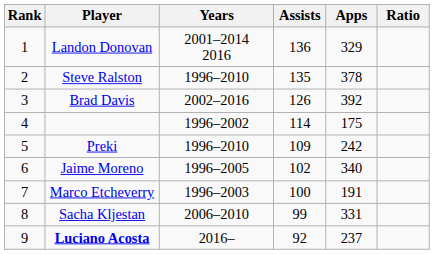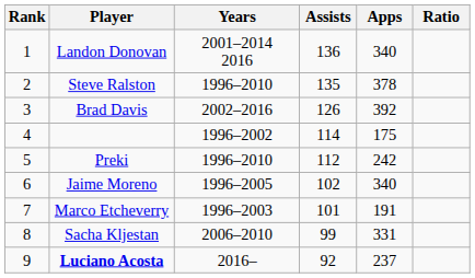 <table class="wikitable sortable" style="text-align:center">
 <tr>
 <th style="width:20px;">Rank</th>
 <th style="width:120px;">Player</th>
 <th style="width:120px;">Years</th>
 <th style="width:50px;">Assists</th>
 <th style="width:50px;">Apps</th>
 <th style="width:50px;">Ratio</th>
 </tr>
 <tr>
 <td align=center>1</td>
 <td> <a href='#'>Landon Donovan</a></td>
 <td>2001–2014<br>2016</td>
 <td>136</td>
-<td>329</td>
+<td>340</td>
 <td></td>
 </tr>
 <tr>
 <td align=center>2</td>
 <td> <a href='#'>Steve Ralston</a></td>
 <td>1996–2010</td>
 <td>135</td>
 <td>378</td>
 <td></td>
 </tr>
 <tr>
 <td align=center>3</td>
 <td> <a href='#'>Brad Davis</a></td>
 <td>2002–2016</td>
 <td>126</td>
 <td>392</td>
 <td></td>
 </tr>
 <tr>
 <td align=center>4</td>
 <td></td>
 <td>1996–2002</td>
 <td>114</td>
 <td>175</td>
 <td></td>
 </tr>
 <tr>
 <td align=center>5</td>
 <td> <a href='#'>Preki</a></td>
 <td>1996–2010</td>
-<td>109</td>
+<td>112</td>
 <td>242</td>
 <td></td>
 </tr>
 <tr>
 <td align=center>6</td>
 <td> <a href='#'>Jaime Moreno</a></td>
 <td>1996–2005</td>
 <td>102</td>
 <td>340</td>
 <td></td>
 </tr>
 <tr>
 <td align=center>7</td>
 <td> <a href='#'>Marco Etcheverry</a></td>
 <td>1996–2003</td>
-<td>100</td>
+<td>101</td>
 <td>191</td>
 <td></td>
 </tr>
 <tr>
 <td align=center>8</td>
 <td> <a href='#'>Sacha Kljestan</a></td>
 <td>2006–2010<br></td>
 <td>99</td>
 <td>331</td>
 <td></td>
 </tr>
 <tr>
 <td align=center rowspan=2>9</td>
 <td> <strong><a href='#'>Luciano Acosta</a></strong></td>
 <td>2016–</td>
 <td>92</td>
 <td>237</td>
 <td></td>
 </tr>
 </table>
